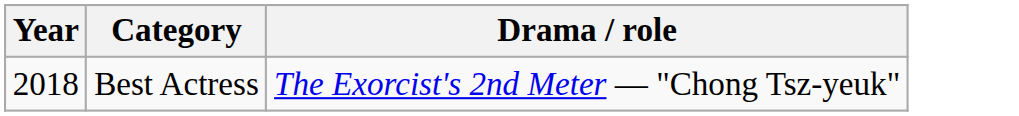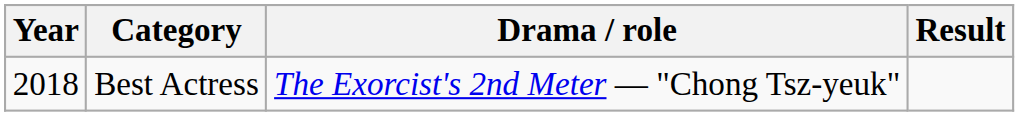 <table class="wikitable sortable">
 <tr>
 <th>Year</th>
 <th>Category</th>
 <th>Drama / role</th>
+<th>Result</th>
 </tr>
 <tr>
 <td>2018</td>
 <td>Best Actress</td>
 <td><em><a href='#'>The Exorcist's 2nd Meter</a></em> — "Chong Tsz-yeuk"</td>
+<td></td>
 </tr>
 </table>
